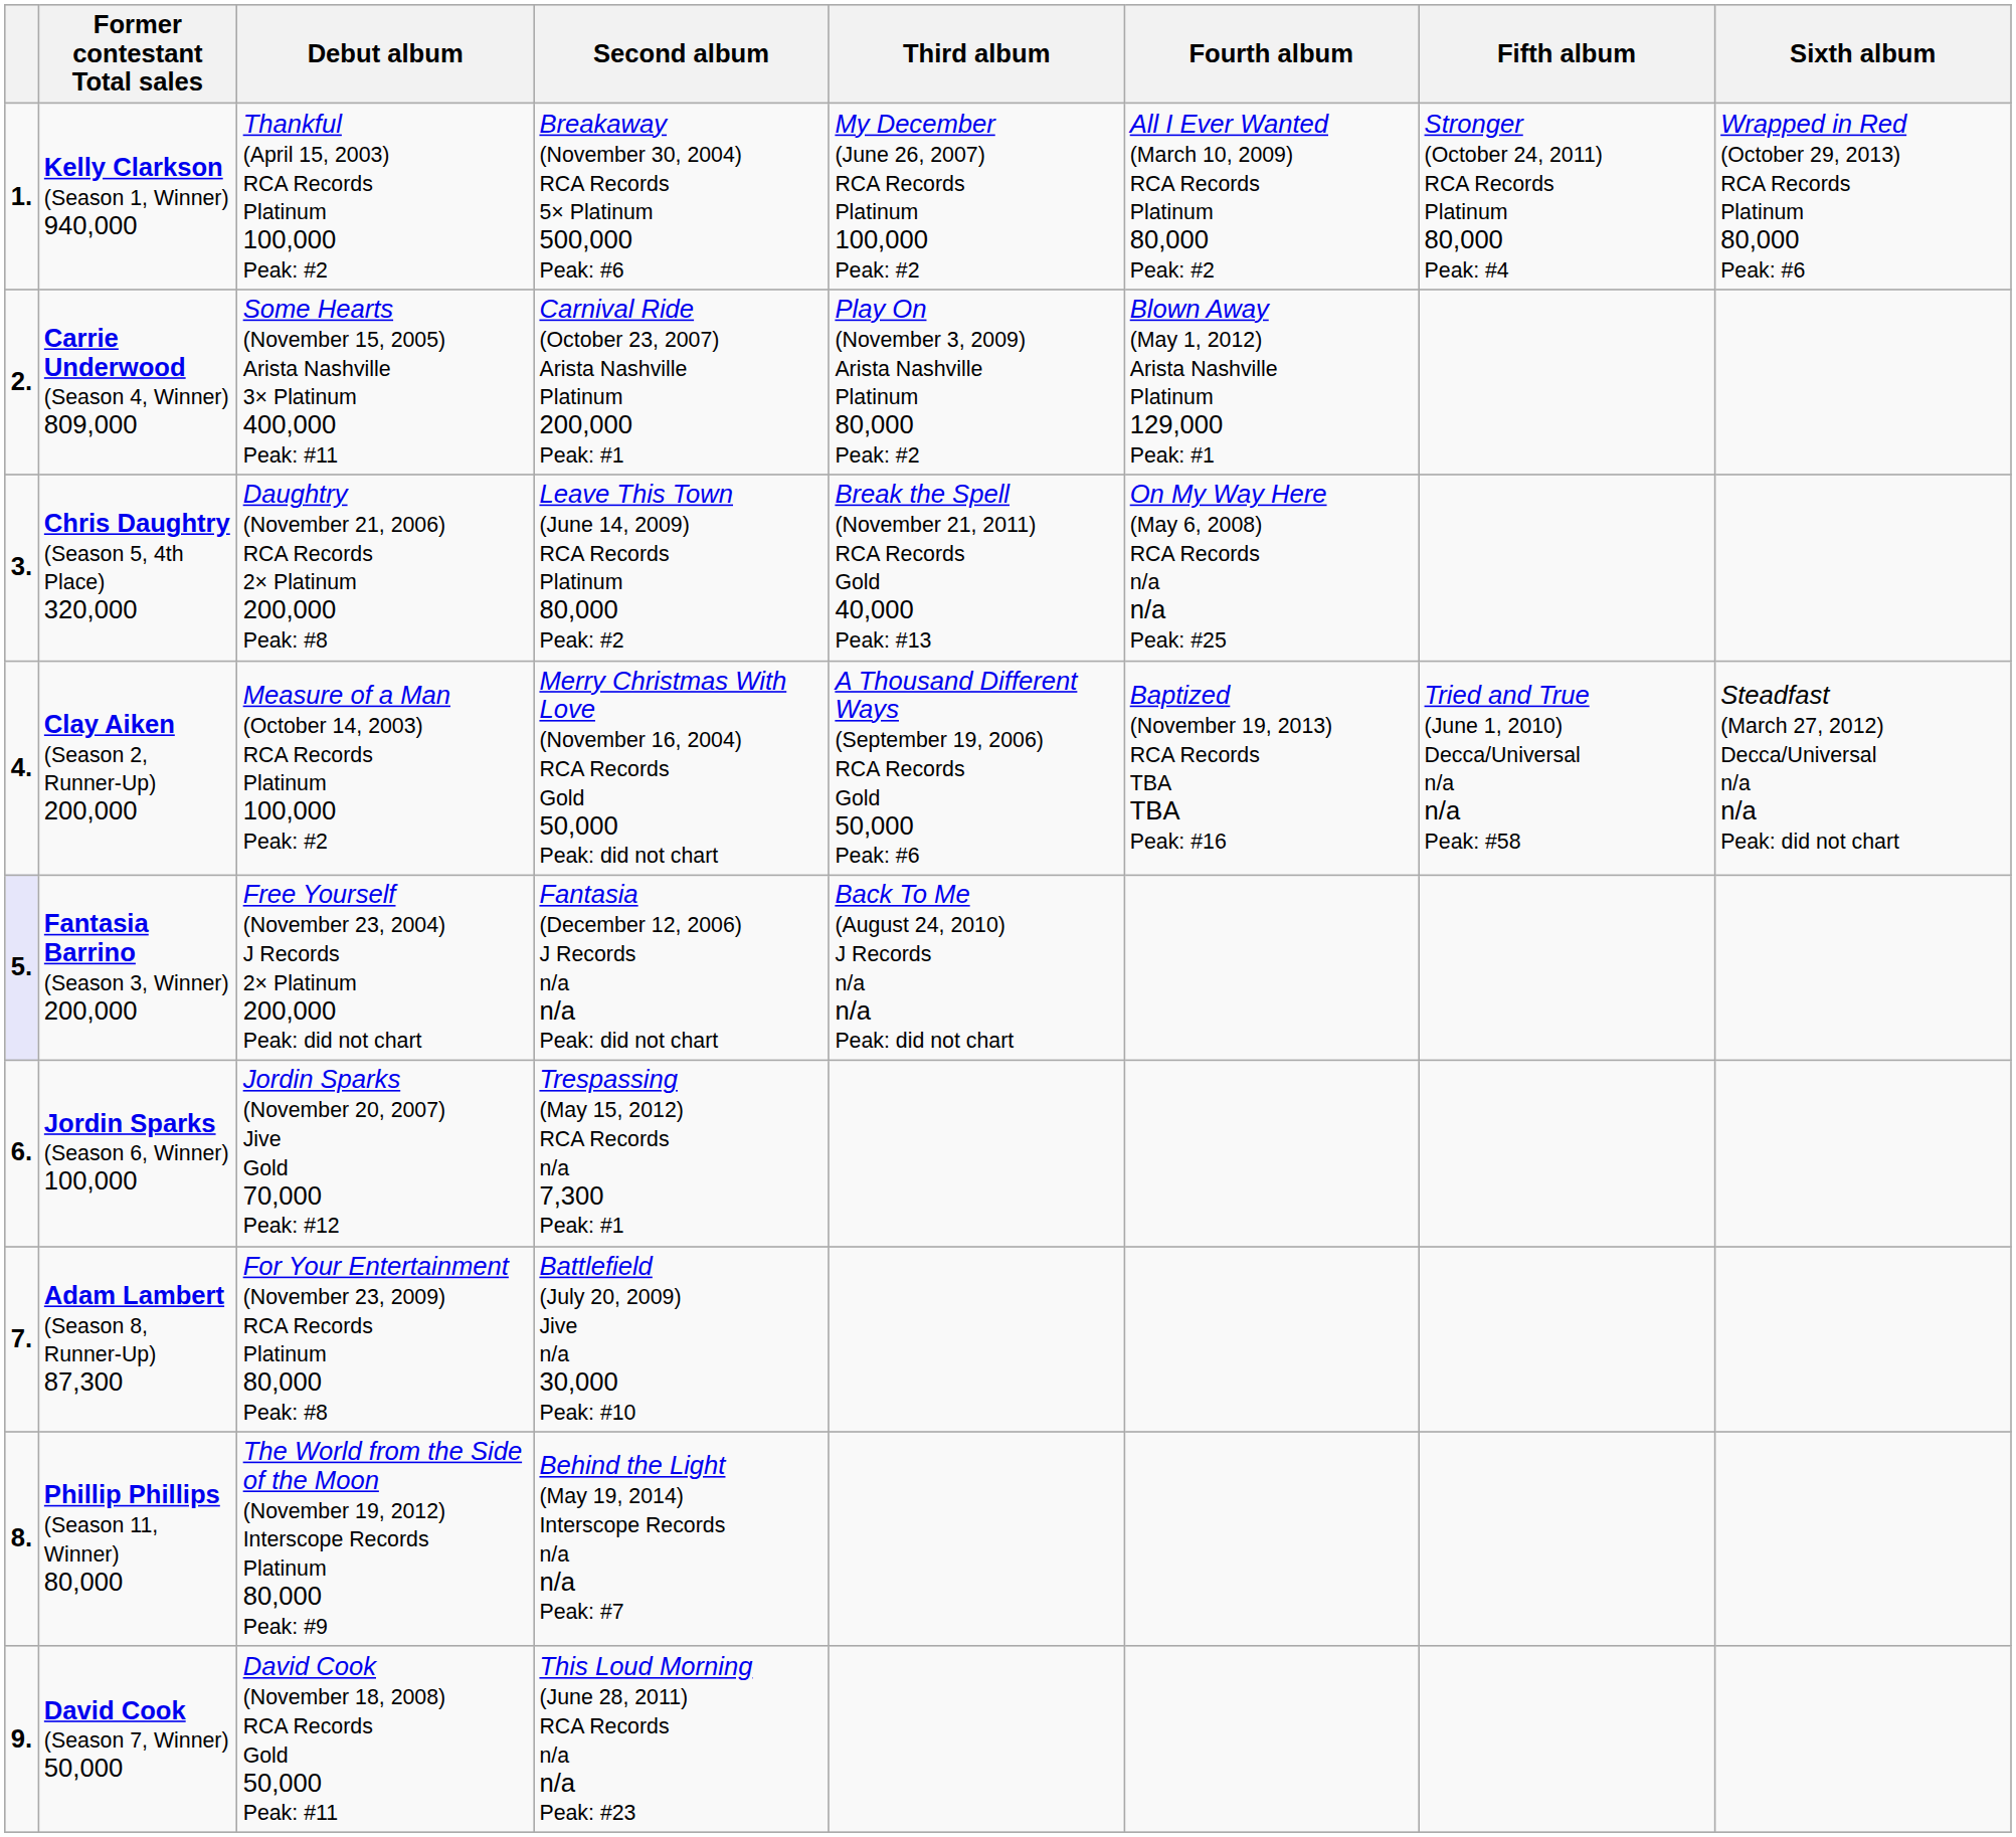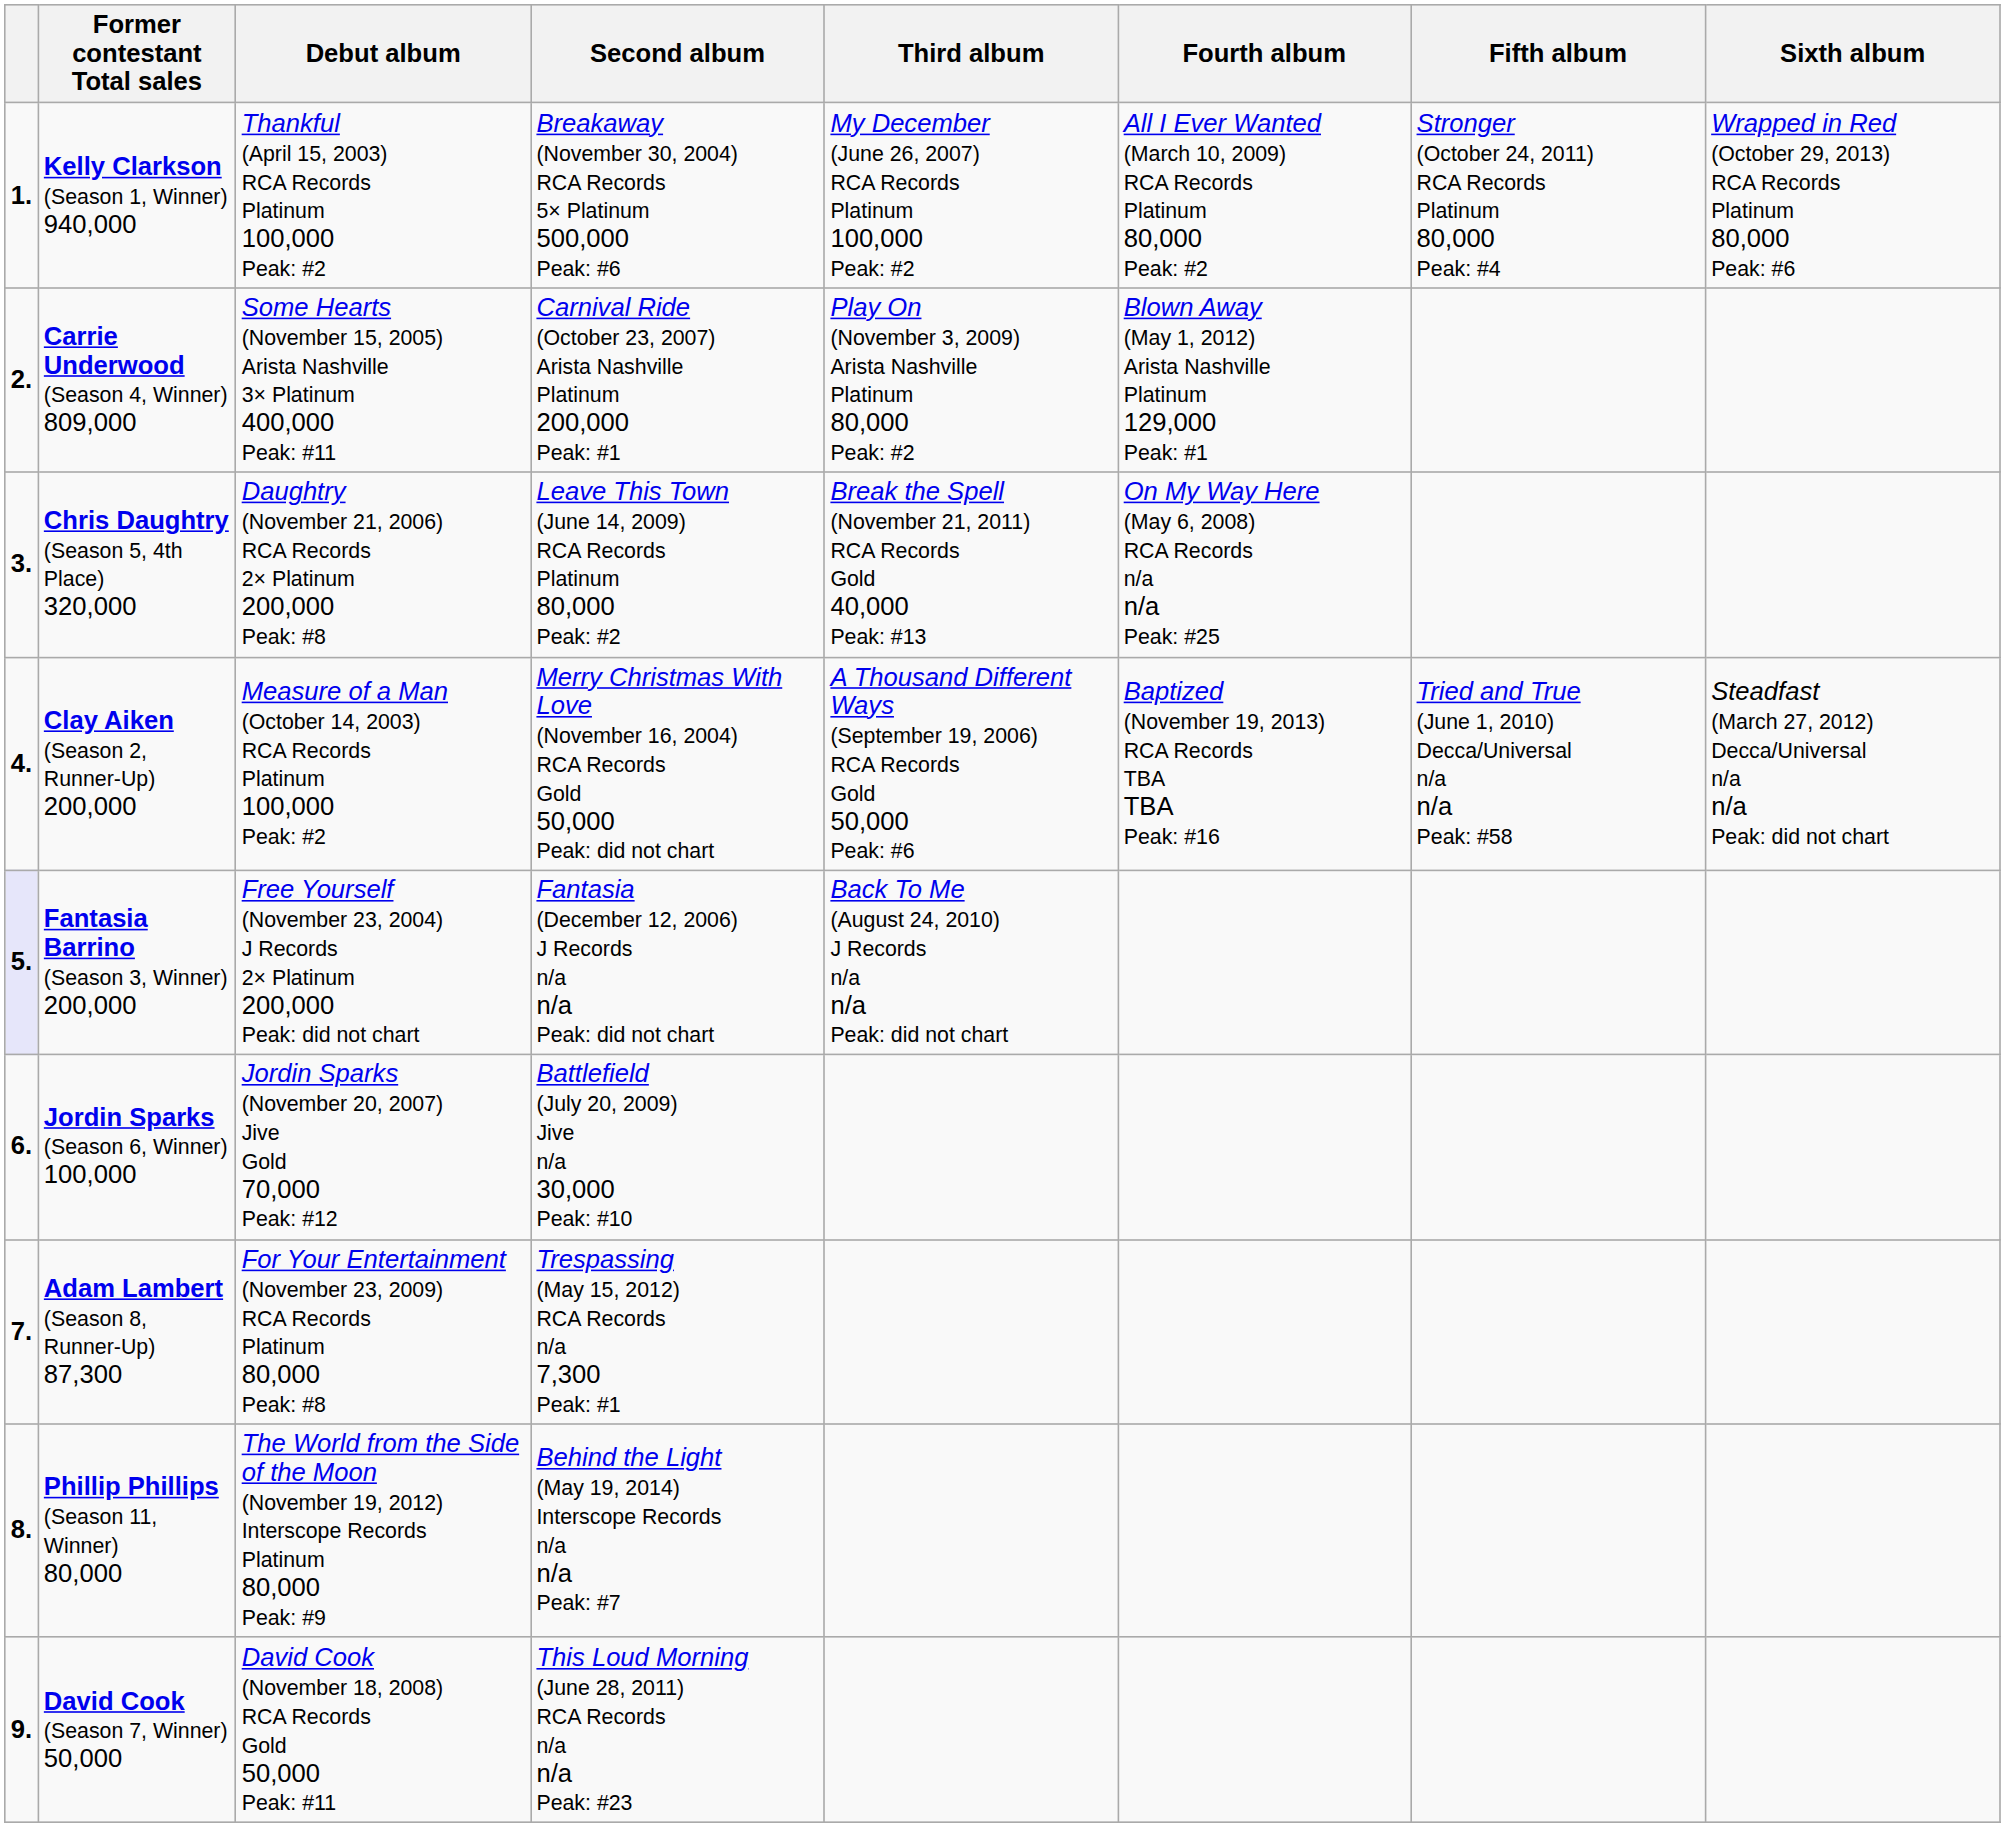 <table class="wikitable">
 <tr>
 <th></th>
 <th width="10%">Former contestant<br>Total sales</th>
 <th width="15%">Debut album</th>
 <th width="15%">Second album</th>
 <th width="15%">Third album</th>
 <th width="15%">Fourth album</th>
 <th width="15%">Fifth album</th>
 <th width="15%">Sixth album</th>
 </tr>
 <tr>
 <td><strong>1.</strong></td>
 <td><strong><a href='#'>Kelly Clarkson</a></strong> <br><small>(Season 1, Winner)</small> <br> 940,000</td>
 <td><em><a href='#'>Thankful</a></em> <br><small>(April 15, 2003) <br>RCA Records<br> Platinum  </small> <br> 100,000 <br><small> Peak: #2 </small></td>
 <td><em><a href='#'>Breakaway</a></em> <br><small>(November 30, 2004) <br>RCA Records<br> 5× Platinum  </small> <br> 500,000 <br><small> Peak: #6 </small></td>
 <td><em><a href='#'>My December</a></em> <br><small>(June 26, 2007) <br>RCA Records<br> Platinum  </small> <br> 100,000 <br><small> Peak: #2 </small></td>
 <td><em><a href='#'>All I Ever Wanted</a></em> <br><small>(March 10, 2009) <br>RCA Records<br> Platinum  </small> <br> 80,000 <br><small> Peak: #2 </small></td>
 <td><em><a href='#'>Stronger</a></em> <br><small>(October 24, 2011) <br>RCA Records<br> Platinum  </small> <br> 80,000 <br><small> Peak: #4 </small></td>
 <td><em><a href='#'>Wrapped in Red</a></em> <br><small>(October 29, 2013) <br>RCA Records<br> Platinum </small> <br> 80,000 <br><small> Peak: #6 </small></td>
 </tr>
 <tr>
 <td><strong>2.</strong></td>
 <td><strong><a href='#'>Carrie Underwood</a></strong> <br><small>(Season 4, Winner)</small> <br>809,000</td>
 <td><em><a href='#'>Some Hearts</a></em> <br><small>(November 15, 2005) <br>Arista Nashville<br>3× Platinum</small> <br>400,000<br><small>Peak: #11</small></td>
 <td><em><a href='#'>Carnival Ride</a></em> <br><small>(October 23, 2007) <br>Arista Nashville<br>Platinum</small><br>200,000<br><small>Peak: #1</small></td>
 <td><em><a href='#'>Play On</a></em> <br><small>(November 3, 2009) <br>Arista Nashville<br>Platinum</small> <br>80,000<br><small>Peak: #2</small></td>
 <td><a href='#'><em>Blown Away</em></a><br><small>(May 1, 2012)<br>Arista Nashville<br>Platinum</small><br>129,000<br><small>Peak: #1</small></td>
 <td></td>
 <td></td>
 </tr>
 <tr>
 <td><strong>3.</strong></td>
 <td><strong><a href='#'>Chris Daughtry</a></strong> <br><small>(Season 5, 4th Place)</small> <br>320,000</td>
 <td><em><a href='#'>Daughtry</a></em><br><small>(November 21, 2006) <br>RCA Records<br> 2× Platinum  </small> <br> 200,000 <br><small> Peak: #8 </small></td>
 <td><em><a href='#'>Leave This Town</a></em> <br><small>(June 14, 2009) <br>RCA Records<br> Platinum  </small> <br> 80,000 <br><small> Peak: #2 </small></td>
 <td><em><a href='#'>Break the Spell</a></em> <br><small>(November 21, 2011) <br>RCA Records<br> Gold  </small> <br> 40,000 <br><small> Peak: #13 </small></td>
 <td><em><a href='#'>On My Way Here</a></em> <br><small>(May 6, 2008) <br>RCA Records<br>n/a</small> <br>n/a<br><small>Peak: #25</small></td>
 <td></td>
 <td></td>
 </tr>
 <tr>
 <td><strong>4.</strong></td>
 <td><strong><a href='#'>Clay Aiken</a></strong> <br><small>(Season 2, Runner-Up)</small> <br>200,000</td>
 <td><em><a href='#'>Measure of a Man</a></em> <br><small>(October 14, 2003) <br>RCA Records<br>Platinum</small> <br>100,000<br><small>Peak: #2</small></td>
 <td><em><a href='#'>Merry Christmas With Love</a></em> <br><small>(November 16, 2004) <br>RCA Records<br>Gold</small> <br>50,000<br><small>Peak: did not chart</small></td>
 <td><em><a href='#'>A Thousand Different Ways</a></em> <br><small>(September 19, 2006) <br>RCA Records<br>Gold</small> <br>50,000<br><small>Peak: #6</small></td>
 <td><em><a href='#'>Baptized</a></em> <br><small>(November 19, 2013) <br>RCA Records<br> TBA </small> <br> TBA <br><small> Peak: #16</small></td>
 <td><em><a href='#'>Tried and True</a></em> <br><small>(June 1, 2010) <br>Decca/Universal<br>n/a</small><br>n/a<br><small>Peak: #58</small></td>
 <td><em>Steadfast</em> <br><small>(March 27, 2012) <br>Decca/Universal<br>n/a</small><br>n/a<br><small>Peak: did not chart</small></td>
 </tr>
 <tr>
 <td style="background: lavender;"><strong>5.</strong></td>
 <td><strong><a href='#'>Fantasia Barrino</a></strong> <br><small>(Season 3, Winner)</small> <br>200,000</td>
 <td><em><a href='#'>Free Yourself</a></em> <br><small>(November 23, 2004) <br>J Records<br>2× Platinum</small><br>200,000<br><small>Peak: did not chart</small></td>
 <td><em><a href='#'>Fantasia</a></em> <br><small>(December 12, 2006) <br>J Records<br>n/a</small> <br>n/a<br><small>Peak: did not chart</small></td>
 <td><em><a href='#'>Back To Me</a></em> <br><small>(August 24, 2010) <br>J Records<br>n/a</small><br>n/a<br><small>Peak: did not chart</small></td>
 <td></td>
 <td></td>
 <td></td>
 </tr>
 <tr>
 <td><strong>6.</strong></td>
 <td><strong><a href='#'>Jordin Sparks</a></strong> <br><small>(Season 6, Winner)</small> <br>100,000</td>
 <td><em><a href='#'>Jordin Sparks</a></em><br><small>(November 20, 2007)<br>Jive<br>Gold</small><br>70,000<br><small>Peak: #12</small></td>
-<td><em><a href='#'>Trespassing</a></em><br><small>(May 15, 2012)<br>RCA Records<br>n/a</small><br>7,300<br><small>Peak: #1</small></td>
+<td><em><a href='#'>Battlefield</a></em><br><small>(July 20, 2009)<br>Jive<br>n/a</small><br>30,000<br><small>Peak: #10</small></td>
 <td></td>
 <td></td>
 <td></td>
 <td></td>
 </tr>
 <tr>
 <td><strong>7.</strong></td>
 <td><strong><a href='#'>Adam Lambert</a></strong> <br><small>(Season 8, Runner-Up)</small> <br>87,300</td>
 <td><em><a href='#'>For Your Entertainment</a></em><br><small>(November 23, 2009)<br>RCA Records<br>Platinum</small><br>80,000<br><small>Peak: #8</small></td>
-<td><em><a href='#'>Battlefield</a></em><br><small>(July 20, 2009)<br>Jive<br>n/a</small><br>30,000<br><small>Peak: #10</small></td>
+<td><em><a href='#'>Trespassing</a></em><br><small>(May 15, 2012)<br>RCA Records<br>n/a</small><br>7,300<br><small>Peak: #1</small></td>
 <td></td>
 <td></td>
 <td></td>
 <td></td>
 </tr>
 <tr>
 <td><strong>8.</strong></td>
 <td><strong><a href='#'>Phillip Phillips</a></strong> <br><small>(Season 11, Winner)</small> <br>80,000</td>
 <td><em><a href='#'>The World from the Side of the Moon</a></em> <br><small>(November 19, 2012) <br>Interscope Records<br>Platinum</small><br>80,000<br><small>Peak: #9</small></td>
 <td><em><a href='#'>Behind the Light</a></em> <br><small>(May 19, 2014) <br>Interscope Records<br>n/a</small><br>n/a<br><small>Peak: #7</small></td>
 <td></td>
 <td></td>
 <td></td>
 <td></td>
 </tr>
 <tr>
 <td><strong>9.</strong></td>
 <td><strong><a href='#'>David Cook</a></strong> <br><small>(Season 7, Winner)</small> <br>50,000</td>
 <td><em><a href='#'>David Cook</a></em> <br><small>(November 18, 2008) <br>RCA Records<br>Gold</small><br>50,000<br><small>Peak: #11</small></td>
 <td><em><a href='#'>This Loud Morning</a></em> <br><small>(June 28, 2011) <br>RCA Records<br>n/a</small><br>n/a<br><small>Peak: #23</small></td>
 <td></td>
 <td></td>
 <td></td>
 <td></td>
 </tr>
 <tr>
 </tr>
 </table>
